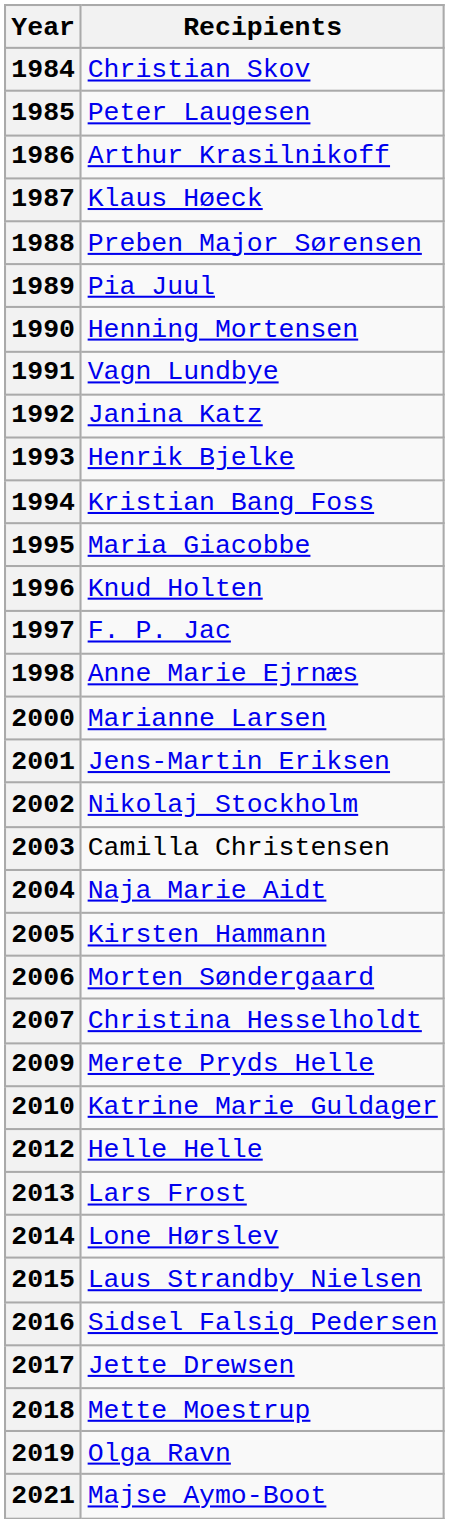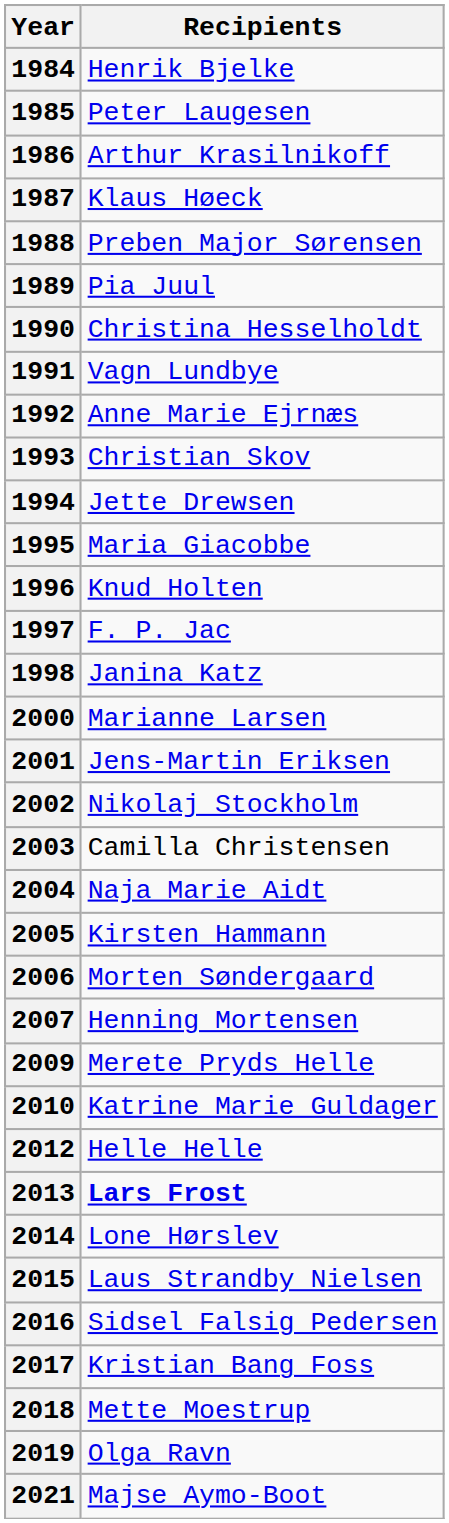 <table class="wikitable">
 <tr>
 <th>Year</th>
 <th>Recipients</th>
 </tr>
 <tr>
 <th align=center>1984</th>
-<td><a href='#'>Christian Skov</a></td>
+<td><a href='#'>Henrik Bjelke</a></td>
 </tr>
 <tr>
 <th align=center>1985</th>
 <td><a href='#'>Peter Laugesen</a></td>
 </tr>
 <tr>
 <th align=center>1986</th>
 <td><a href='#'>Arthur Krasilnikoff</a></td>
 </tr>
 <tr>
 <th align=center>1987</th>
 <td><a href='#'>Klaus Høeck</a></td>
 </tr>
 <tr>
 <th align=center>1988</th>
 <td><a href='#'>Preben Major Sørensen</a></td>
 </tr>
 <tr>
 <th align=center>1989</th>
 <td><a href='#'>Pia Juul</a></td>
 </tr>
 <tr>
 <th align=center>1990</th>
-<td><a href='#'>Henning Mortensen</a></td>
+<td><a href='#'>Christina Hesselholdt</a></td>
 </tr>
 <tr>
 <th align=center>1991</th>
 <td><a href='#'>Vagn Lundbye</a></td>
 </tr>
 <tr>
 <th align=center>1992</th>
-<td><a href='#'>Janina Katz</a></td>
+<td><a href='#'>Anne Marie Ejrnæs</a></td>
 </tr>
 <tr>
 <th align=center>1993</th>
-<td><a href='#'>Henrik Bjelke</a></td>
+<td><a href='#'>Christian Skov</a></td>
 </tr>
 <tr>
 <th align=center>1994</th>
-<td><a href='#'>Kristian Bang Foss</a></td>
+<td><a href='#'>Jette Drewsen</a></td>
 </tr>
 <tr>
 <th align=center>1995</th>
 <td><a href='#'>Maria Giacobbe</a></td>
 </tr>
 <tr>
 <th align=center>1996</th>
 <td><a href='#'>Knud Holten</a></td>
 </tr>
 <tr>
 <th align=center>1997</th>
 <td><a href='#'>F. P. Jac</a></td>
 </tr>
 <tr>
 <th align=center>1998</th>
-<td><a href='#'>Anne Marie Ejrnæs</a></td>
+<td><a href='#'>Janina Katz</a></td>
 </tr>
 <tr>
 <th align=center>2000</th>
 <td><a href='#'>Marianne Larsen</a></td>
 </tr>
 <tr>
 <th align=center>2001</th>
 <td><a href='#'>Jens-Martin Eriksen</a></td>
 </tr>
 <tr>
 <th align=center>2002</th>
 <td><a href='#'>Nikolaj Stockholm</a></td>
 </tr>
 <tr>
 <th align=center>2003</th>
 <td>Camilla Christensen</td>
 </tr>
 <tr>
 <th align=center>2004</th>
 <td><a href='#'>Naja Marie Aidt</a></td>
 </tr>
 <tr>
 <th align=center>2005</th>
 <td><a href='#'>Kirsten Hammann</a></td>
 </tr>
 <tr>
 <th align=center>2006</th>
 <td><a href='#'>Morten Søndergaard</a></td>
 </tr>
 <tr>
 <th align=center>2007</th>
-<td><a href='#'>Christina Hesselholdt</a></td>
+<td><a href='#'>Henning Mortensen</a></td>
 </tr>
 <tr>
 <th align=center>2009</th>
 <td><a href='#'>Merete Pryds Helle</a></td>
 </tr>
 <tr>
 <th align=center>2010</th>
 <td><a href='#'>Katrine Marie Guldager</a></td>
 </tr>
 <tr>
 <th align=center>2012</th>
 <td><a href='#'>Helle Helle</a></td>
 </tr>
 <tr>
 <th align=center>2013</th>
-<td><a href='#'>Lars Frost</a></td>
+<td><strong><a href='#'>Lars Frost</a></strong></td>
 </tr>
 <tr>
 <th align=center>2014</th>
 <td><a href='#'>Lone Hørslev</a></td>
 </tr>
 <tr>
 <th align=center>2015</th>
 <td><a href='#'>Laus Strandby Nielsen</a></td>
 </tr>
 <tr>
 <th align=center>2016</th>
 <td><a href='#'>Sidsel Falsig Pedersen</a></td>
 </tr>
 <tr>
 <th align=center>2017</th>
-<td><a href='#'>Jette Drewsen</a></td>
+<td><a href='#'>Kristian Bang Foss</a></td>
 </tr>
 <tr>
 <th align=center>2018</th>
 <td><a href='#'>Mette Moestrup</a></td>
 </tr>
 <tr>
 <th align=center>2019</th>
 <td><a href='#'>Olga Ravn</a></td>
 </tr>
 <tr>
 <th align=center>2021</th>
 <td><a href='#'>Majse Aymo-Boot</a></td>
 </tr>
 </table>
